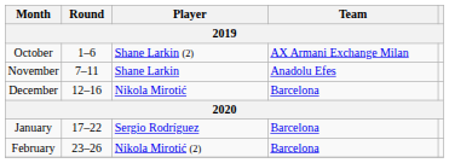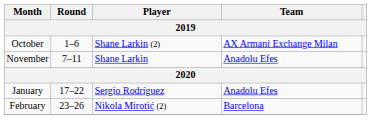 <table class="wikitable" style="text-align: center">
 <tr>
 <th>Month</th>
 <th style="width:60px;">Round</th>
 <th style="width:200px;">Player</th>
 <th style="width:220px;">Team</th>
 <th></th>
 </tr>
 <tr>
 <th colspan=5>2019</th>
 </tr>
 <tr>
 <td>October</td>
 <td>1–6</td>
 <td align="left"> <a href='#'>Shane Larkin</a> <small>(2)</small></td>
 <td align="left"> <a href='#'>AX Armani Exchange Milan</a></td>
 <td></td>
 </tr>
 <tr>
 <td>November</td>
 <td>7–11</td>
 <td align="left"> <a href='#'>Shane Larkin</a></td>
 <td align="left"> <a href='#'>Anadolu Efes</a></td>
 <td></td>
 </tr>
 <tr>
-<td>December</td>
-<td>12–16</td>
-<td align="left"> <a href='#'>Nikola Mirotić</a></td>
-<td align="left"> <a href='#'>Barcelona</a></td>
-<td></td>
-</tr>
-<tr>
 <th colspan=5>2020</th>
 </tr>
 <tr>
 <td>January</td>
 <td>17–22</td>
 <td align="left"> <a href='#'>Sergio Rodríguez</a></td>
-<td align="left"> <a href='#'>Barcelona</a></td>
+<td align="left"> <a href='#'>Anadolu Efes</a></td>
 <td></td>
 </tr>
 <tr>
 <td>February</td>
 <td>23–26</td>
 <td align="left"> <a href='#'>Nikola Mirotić</a> <small>(2)</small></td>
 <td align="left"> <a href='#'>Barcelona</a></td>
 <td></td>
 </tr>
 <tr>
 </tr>
 </table>
